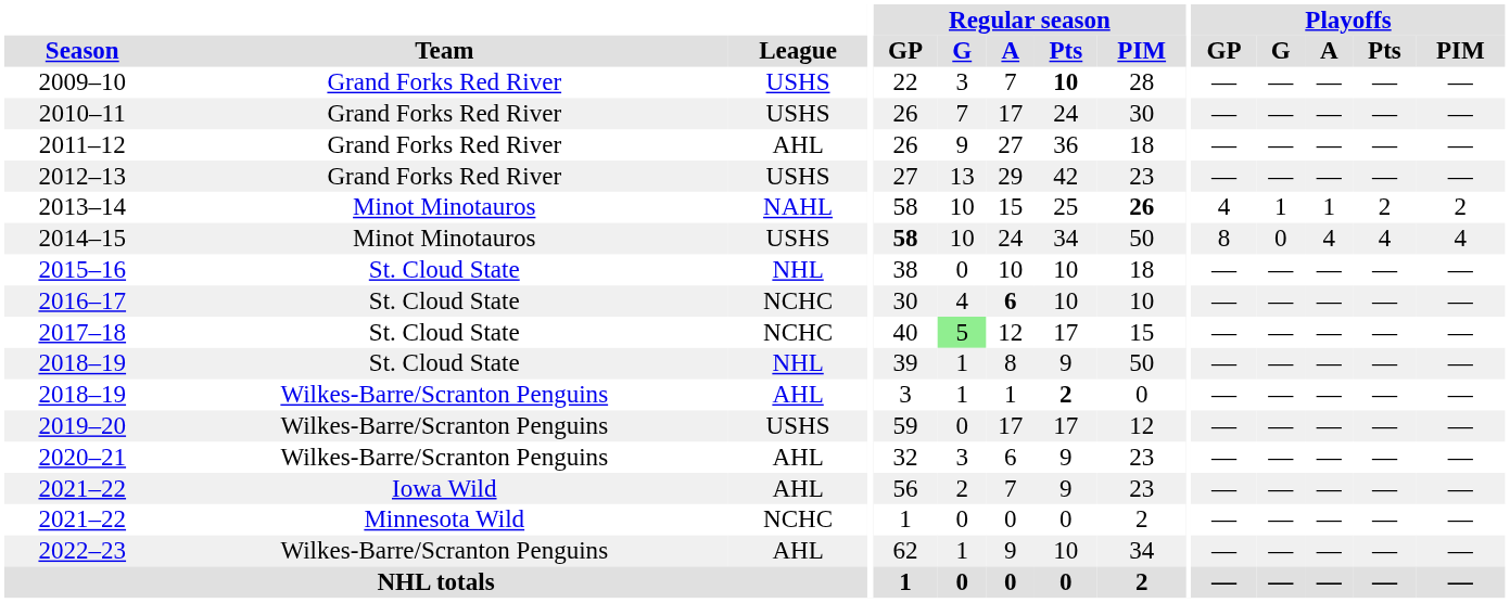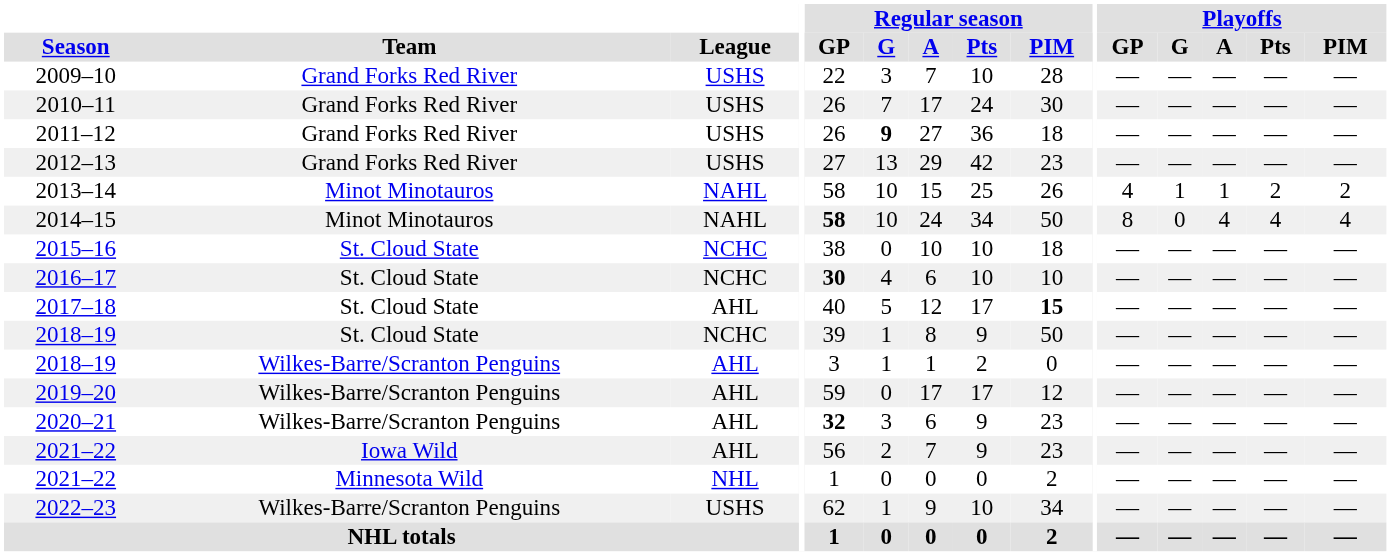 <table border="0" cellpadding="1" cellspacing="0" style="text-align:center; width:60em">
 <tr bgcolor="#e0e0e0">
 <th colspan="3" bgcolor="#ffffff"></th>
 <th rowspan="99" bgcolor="#ffffff"></th>
 <th colspan="5"><a href='#'>Regular season</a></th>
 <th rowspan="99" bgcolor="#ffffff"></th>
 <th colspan="5"><a href='#'>Playoffs</a></th>
 </tr>
 <tr bgcolor="#e0e0e0">
 <th><a href='#'>Season</a></th>
 <th>Team</th>
 <th>League</th>
 <th>GP</th>
 <th><a href='#'>G</a></th>
 <th><a href='#'>A</a></th>
 <th><a href='#'>Pts</a></th>
 <th><a href='#'>PIM</a></th>
 <th>GP</th>
 <th>G</th>
 <th>A</th>
 <th>Pts</th>
 <th>PIM</th>
 </tr>
 <tr>
 <td>2009–10</td>
 <td><a href='#'>Grand Forks Red River</a></td>
 <td><a href='#'>USHS</a></td>
 <td>22</td>
 <td>3</td>
 <td>7</td>
-<td><strong>10</strong></td>
+<td>10</td>
 <td>28</td>
 <td>—</td>
 <td>—</td>
 <td>—</td>
 <td>—</td>
 <td>—</td>
 </tr>
 <tr bgcolor="#f0f0f0">
 <td>2010–11</td>
 <td>Grand Forks Red River</td>
 <td>USHS</td>
 <td>26</td>
 <td>7</td>
 <td>17</td>
 <td>24</td>
 <td>30</td>
 <td>—</td>
 <td>—</td>
 <td>—</td>
 <td>—</td>
 <td>—</td>
 </tr>
 <tr>
 <td>2011–12</td>
 <td>Grand Forks Red River</td>
-<td>AHL</td>
+<td>USHS</td>
 <td>26</td>
-<td>9</td>
+<td><strong>9</strong></td>
 <td>27</td>
 <td>36</td>
 <td>18</td>
 <td>—</td>
 <td>—</td>
 <td>—</td>
 <td>—</td>
 <td>—</td>
 </tr>
 <tr bgcolor="#f0f0f0">
 <td>2012–13</td>
 <td>Grand Forks Red River</td>
 <td>USHS</td>
 <td>27</td>
 <td>13</td>
 <td>29</td>
 <td>42</td>
 <td>23</td>
 <td>—</td>
 <td>—</td>
 <td>—</td>
 <td>—</td>
 <td>—</td>
 </tr>
 <tr>
 <td>2013–14</td>
 <td><a href='#'>Minot Minotauros</a></td>
 <td><a href='#'>NAHL</a></td>
 <td>58</td>
 <td>10</td>
 <td>15</td>
 <td>25</td>
-<td><strong>26</strong></td>
+<td>26</td>
 <td>4</td>
 <td>1</td>
 <td>1</td>
 <td>2</td>
 <td>2</td>
 </tr>
 <tr bgcolor="#f0f0f0">
 <td>2014–15</td>
 <td>Minot Minotauros</td>
-<td>USHS</td>
+<td>NAHL</td>
 <td><strong>58</strong></td>
 <td>10</td>
 <td>24</td>
 <td>34</td>
 <td>50</td>
 <td>8</td>
 <td>0</td>
 <td>4</td>
 <td>4</td>
 <td>4</td>
 </tr>
 <tr>
 <td><a href='#'>2015–16</a></td>
 <td><a href='#'>St. Cloud State</a></td>
-<td><a href='#'>NHL</a></td>
+<td><a href='#'>NCHC</a></td>
 <td>38</td>
 <td>0</td>
 <td>10</td>
 <td>10</td>
 <td>18</td>
 <td>—</td>
 <td>—</td>
 <td>—</td>
 <td>—</td>
 <td>—</td>
 </tr>
 <tr bgcolor="#f0f0f0">
 <td><a href='#'>2016–17</a></td>
 <td>St. Cloud State</td>
 <td>NCHC</td>
-<td>30</td>
+<td><strong>30</strong></td>
 <td>4</td>
-<td><strong>6</strong></td>
+<td>6</td>
 <td>10</td>
 <td>10</td>
 <td>—</td>
 <td>—</td>
 <td>—</td>
 <td>—</td>
 <td>—</td>
 </tr>
 <tr>
 <td><a href='#'>2017–18</a></td>
 <td>St. Cloud State</td>
-<td>NCHC</td>
+<td>AHL</td>
 <td>40</td>
-<td style="background: lightgreen;">5</td>
+<td>5</td>
 <td>12</td>
 <td>17</td>
-<td>15</td>
+<td><strong>15</strong></td>
 <td>—</td>
 <td>—</td>
 <td>—</td>
 <td>—</td>
 <td>—</td>
 </tr>
 <tr bgcolor="#f0f0f0">
 <td><a href='#'>2018–19</a></td>
 <td>St. Cloud State</td>
-<td><a href='#'>NHL</a></td>
+<td>NCHC</td>
 <td>39</td>
 <td>1</td>
 <td>8</td>
 <td>9</td>
 <td>50</td>
 <td>—</td>
 <td>—</td>
 <td>—</td>
 <td>—</td>
 <td>—</td>
 </tr>
 <tr>
 <td><a href='#'>2018–19</a></td>
 <td><a href='#'>Wilkes-Barre/Scranton Penguins</a></td>
 <td><a href='#'>AHL</a></td>
 <td>3</td>
 <td>1</td>
 <td>1</td>
-<td><strong>2</strong></td>
+<td>2</td>
 <td>0</td>
 <td>—</td>
 <td>—</td>
 <td>—</td>
 <td>—</td>
 <td>—</td>
 </tr>
 <tr bgcolor="#f0f0f0">
 <td><a href='#'>2019–20</a></td>
 <td>Wilkes-Barre/Scranton Penguins</td>
-<td>USHS</td>
+<td>AHL</td>
 <td>59</td>
 <td>0</td>
 <td>17</td>
 <td>17</td>
 <td>12</td>
 <td>—</td>
 <td>—</td>
 <td>—</td>
 <td>—</td>
 <td>—</td>
 </tr>
 <tr>
 <td><a href='#'>2020–21</a></td>
 <td>Wilkes-Barre/Scranton Penguins</td>
 <td>AHL</td>
-<td>32</td>
+<td><strong>32</strong></td>
 <td>3</td>
 <td>6</td>
 <td>9</td>
 <td>23</td>
 <td>—</td>
 <td>—</td>
 <td>—</td>
 <td>—</td>
 <td>—</td>
 </tr>
 <tr bgcolor="#f0f0f0">
 <td><a href='#'>2021–22</a></td>
 <td><a href='#'>Iowa Wild</a></td>
 <td>AHL</td>
 <td>56</td>
 <td>2</td>
 <td>7</td>
 <td>9</td>
 <td>23</td>
 <td>—</td>
 <td>—</td>
 <td>—</td>
 <td>—</td>
 <td>—</td>
 </tr>
 <tr>
 <td><a href='#'>2021–22</a></td>
 <td><a href='#'>Minnesota Wild</a></td>
-<td>NCHC</td>
+<td><a href='#'>NHL</a></td>
 <td>1</td>
 <td>0</td>
 <td>0</td>
 <td>0</td>
 <td>2</td>
 <td>—</td>
 <td>—</td>
 <td>—</td>
 <td>—</td>
 <td>—</td>
 </tr>
 <tr bgcolor="#f0f0f0">
 <td><a href='#'>2022–23</a></td>
 <td>Wilkes-Barre/Scranton Penguins</td>
-<td>AHL</td>
+<td>USHS</td>
 <td>62</td>
 <td>1</td>
 <td>9</td>
 <td>10</td>
 <td>34</td>
 <td>—</td>
 <td>—</td>
 <td>—</td>
 <td>—</td>
 <td>—</td>
 </tr>
 <tr bgcolor="#e0e0e0">
 <th colspan="3">NHL totals</th>
 <th>1</th>
 <th>0</th>
 <th>0</th>
 <th>0</th>
 <th>2</th>
 <th>—</th>
 <th>—</th>
 <th>—</th>
 <th>—</th>
 <th>—</th>
 </tr>
 </table>
